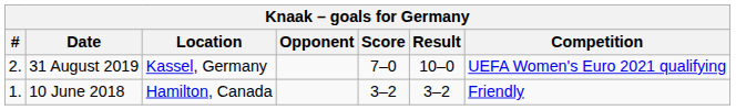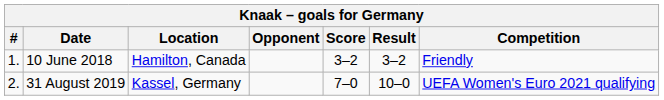 <table class="wikitable">
 <tr>
 <th colspan="7">Knaak – goals for Germany</th>
 </tr>
 <tr>
 <th>#</th>
 <th>Date</th>
 <th>Location</th>
 <th>Opponent</th>
 <th>Score</th>
 <th>Result</th>
 <th>Competition</th>
 </tr>
 <tr>
+<td align=center>1.</td>
+<td>10 June 2018</td>
+<td><a href='#'>Hamilton</a>, Canada</td>
+<td></td>
+<td align=center>3–2</td>
+<td align=center>3–2</td>
+<td><a href='#'>Friendly</a></td>
+</tr>
+<tr>
 <td align=center>2.</td>
 <td>31 August 2019</td>
 <td><a href='#'>Kassel</a>, Germany</td>
 <td></td>
 <td align=center>7–0</td>
 <td align=center>10–0</td>
 <td><a href='#'>UEFA Women's Euro 2021 qualifying</a></td>
 </tr>
-<tr>
-<td align=center>1.</td>
-<td>10 June 2018</td>
-<td><a href='#'>Hamilton</a>, Canada</td>
-<td></td>
-<td align=center>3–2</td>
-<td align=center>3–2</td>
-<td><a href='#'>Friendly</a></td>
-</tr>
 </table>
